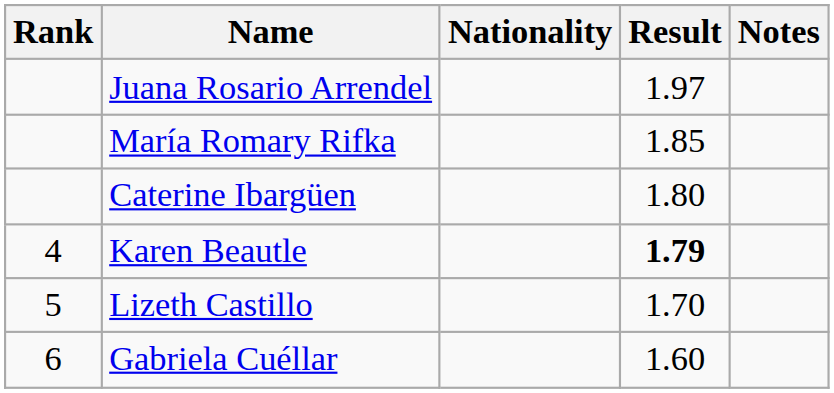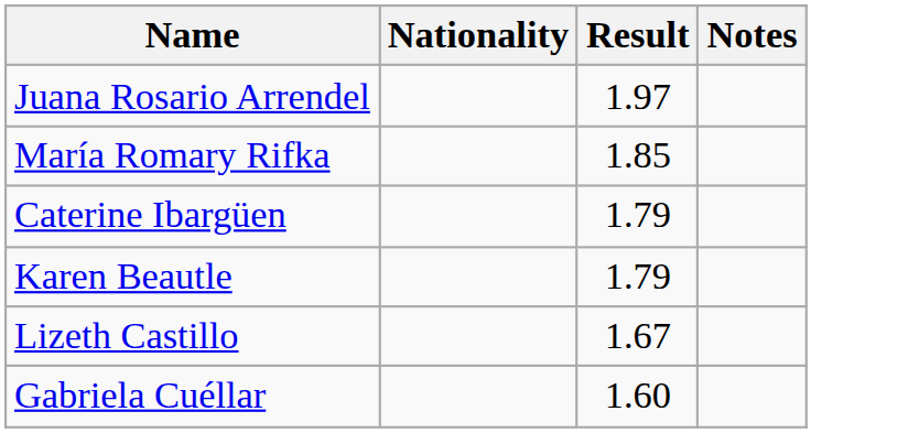 <table class="wikitable sortable" style="text-align:center">
 <tr>
-<th>Rank</th>
 <th>Name</th>
 <th>Nationality</th>
 <th>Result</th>
 <th>Notes</th>
 </tr>
 <tr>
-<td></td>
 <td align=left><a href='#'>Juana Rosario Arrendel</a></td>
 <td align=left></td>
 <td>1.97</td>
 <td><strong></strong></td>
 </tr>
 <tr>
-<td></td>
 <td align=left><a href='#'>María Romary Rifka</a></td>
 <td align=left></td>
 <td>1.85</td>
 <td></td>
 </tr>
 <tr>
-<td></td>
 <td align=left><a href='#'>Caterine Ibargüen</a></td>
 <td align=left></td>
-<td>1.80</td>
+<td>1.79</td>
 <td></td>
 </tr>
 <tr>
-<td>4</td>
 <td align=left><a href='#'>Karen Beautle</a></td>
 <td align=left></td>
-<td><strong>1.79</strong></td>
+<td>1.79</td>
 <td></td>
 </tr>
 <tr>
-<td>5</td>
 <td align=left><a href='#'>Lizeth Castillo</a></td>
 <td align=left></td>
-<td>1.70</td>
+<td>1.67</td>
 <td></td>
 </tr>
 <tr>
-<td>6</td>
 <td align=left><a href='#'>Gabriela Cuéllar</a></td>
 <td align=left></td>
 <td>1.60</td>
 <td></td>
 </tr>
 </table>
